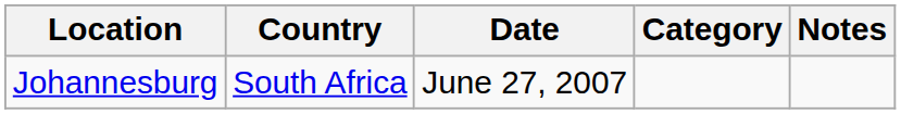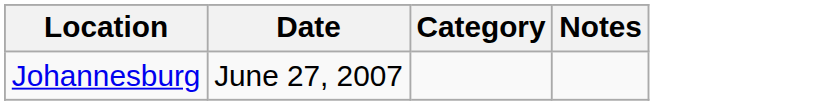 <table class="wikitable sortable">
 <tr>
 <th>Location</th>
-<th>Country</th>
 <th>Date</th>
 <th>Category</th>
 <th>Notes</th>
 </tr>
 <tr>
 <td><a href='#'>Johannesburg</a></td>
-<td><a href='#'>South Africa</a></td>
 <td>June 27, 2007</td>
 <td></td>
 <td></td>
 </tr>
 </table>
